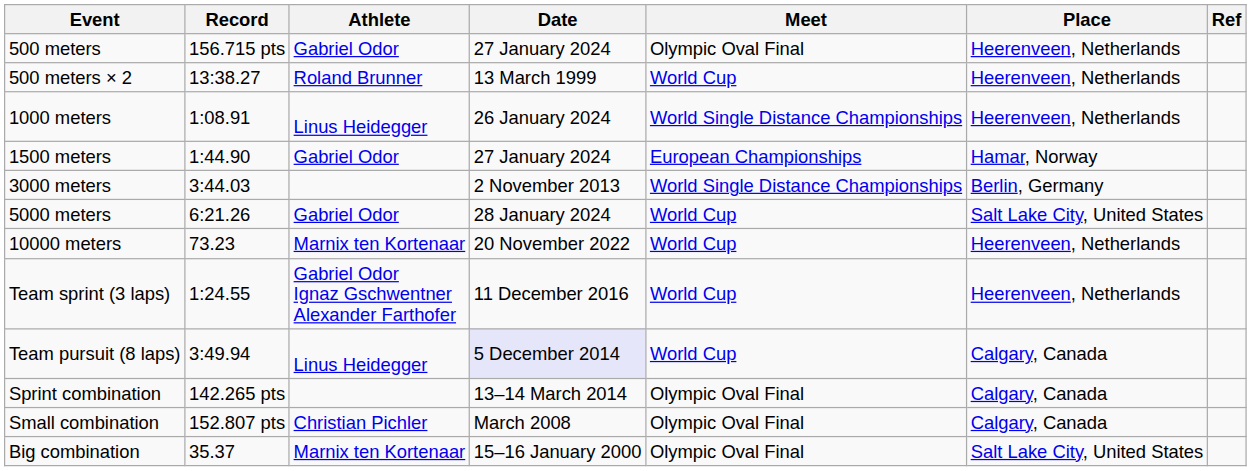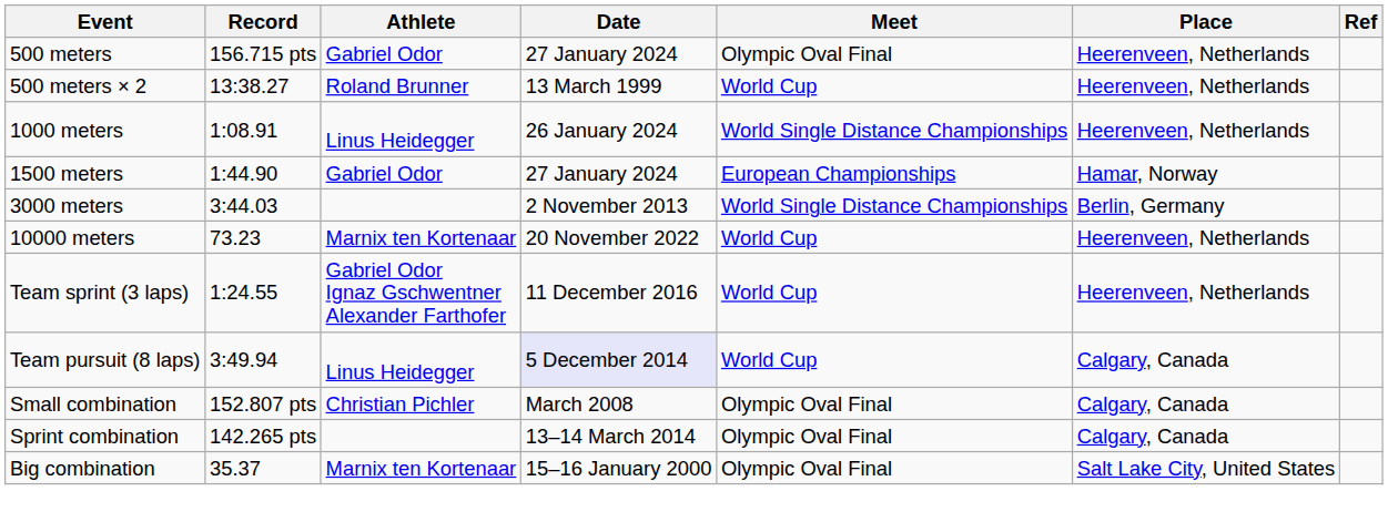 <table class="wikitable" style="font-size:95%;">
 <tr>
 <th>Event</th>
 <th>Record</th>
 <th>Athlete</th>
 <th>Date</th>
 <th>Meet</th>
 <th>Place</th>
 <th>Ref</th>
 </tr>
 <tr>
 <td>500 meters</td>
 <td>156.715 pts</td>
 <td><a href='#'>Gabriel Odor</a></td>
 <td>27 January 2024</td>
 <td>Olympic Oval Final</td>
 <td><a href='#'>Heerenveen</a>, Netherlands</td>
 <td></td>
 </tr>
 <tr>
 <td>500 meters × 2</td>
 <td>13:38.27</td>
 <td><a href='#'>Roland Brunner</a></td>
 <td>13 March 1999</td>
 <td><a href='#'>World Cup</a></td>
 <td><a href='#'>Heerenveen</a>, Netherlands</td>
 <td></td>
 </tr>
 <tr>
 <td>1000 meters</td>
 <td>1:08.91</td>
 <td><br><a href='#'>Linus Heidegger</a><br></td>
 <td>26 January 2024</td>
 <td><a href='#'>World Single Distance Championships</a></td>
 <td><a href='#'>Heerenveen</a>, Netherlands</td>
 <td></td>
 </tr>
 <tr>
 <td>1500 meters</td>
 <td>1:44.90</td>
 <td><a href='#'>Gabriel Odor</a></td>
 <td>27 January 2024</td>
 <td><a href='#'>European Championships</a></td>
 <td><a href='#'>Hamar</a>, Norway</td>
 <td></td>
 </tr>
 <tr>
 <td>3000 meters</td>
 <td>3:44.03</td>
 <td></td>
 <td>2 November 2013</td>
 <td><a href='#'>World Single Distance Championships</a></td>
 <td><a href='#'>Berlin</a>, Germany</td>
 <td></td>
 </tr>
 <tr>
-<td>5000 meters</td>
-<td>6:21.26</td>
-<td><a href='#'>Gabriel Odor</a></td>
-<td>28 January 2024</td>
-<td><a href='#'>World Cup</a></td>
-<td><a href='#'>Salt Lake City</a>, United States</td>
-<td></td>
-</tr>
-<tr>
 <td>10000 meters</td>
 <td>73.23</td>
 <td><a href='#'>Marnix ten Kortenaar</a></td>
 <td>20 November 2022</td>
 <td><a href='#'>World Cup</a></td>
 <td><a href='#'>Heerenveen</a>, Netherlands</td>
 <td></td>
 </tr>
 <tr>
 <td>Team sprint (3 laps)</td>
 <td>1:24.55</td>
 <td><a href='#'>Gabriel Odor</a><br><a href='#'>Ignaz Gschwentner</a><br><a href='#'>Alexander Farthofer</a></td>
 <td>11 December 2016</td>
 <td><a href='#'>World Cup</a></td>
 <td><a href='#'>Heerenveen</a>, Netherlands</td>
 <td></td>
 </tr>
 <tr>
 <td>Team pursuit (8 laps)</td>
 <td>3:49.94</td>
 <td><br><a href='#'>Linus Heidegger</a><br></td>
 <td style="background: lavender;">5 December 2014</td>
 <td><a href='#'>World Cup</a></td>
 <td><a href='#'>Calgary</a>, Canada</td>
 <td></td>
 </tr>
 <tr>
-<td>Sprint combination</td>
-<td>142.265 pts</td>
-<td></td>
-<td>13–14 March 2014</td>
+<td>Small combination</td>
+<td>152.807 pts</td>
+<td><a href='#'>Christian Pichler</a></td>
+<td>March 2008</td>
 <td>Olympic Oval Final</td>
 <td><a href='#'>Calgary</a>, Canada</td>
 <td></td>
 </tr>
 <tr>
-<td>Small combination</td>
-<td>152.807 pts</td>
-<td><a href='#'>Christian Pichler</a></td>
-<td>March 2008</td>
+<td>Sprint combination</td>
+<td>142.265 pts</td>
+<td></td>
+<td>13–14 March 2014</td>
 <td>Olympic Oval Final</td>
 <td><a href='#'>Calgary</a>, Canada</td>
 <td></td>
 </tr>
 <tr>
 <td>Big combination</td>
 <td>35.37</td>
 <td><a href='#'>Marnix ten Kortenaar</a></td>
 <td>15–16 January 2000</td>
 <td>Olympic Oval Final</td>
 <td><a href='#'>Salt Lake City</a>, United States</td>
 <td></td>
 </tr>
 </table>
